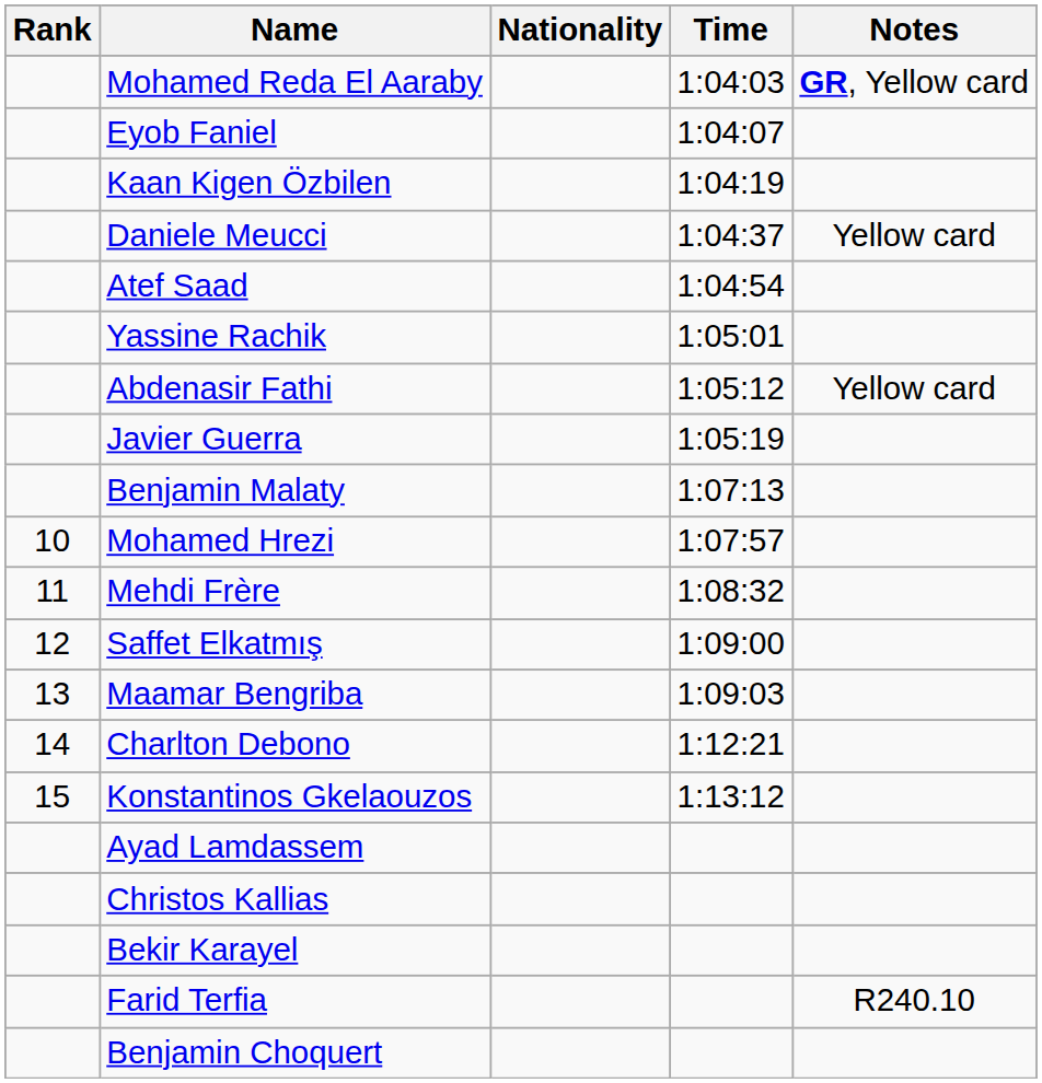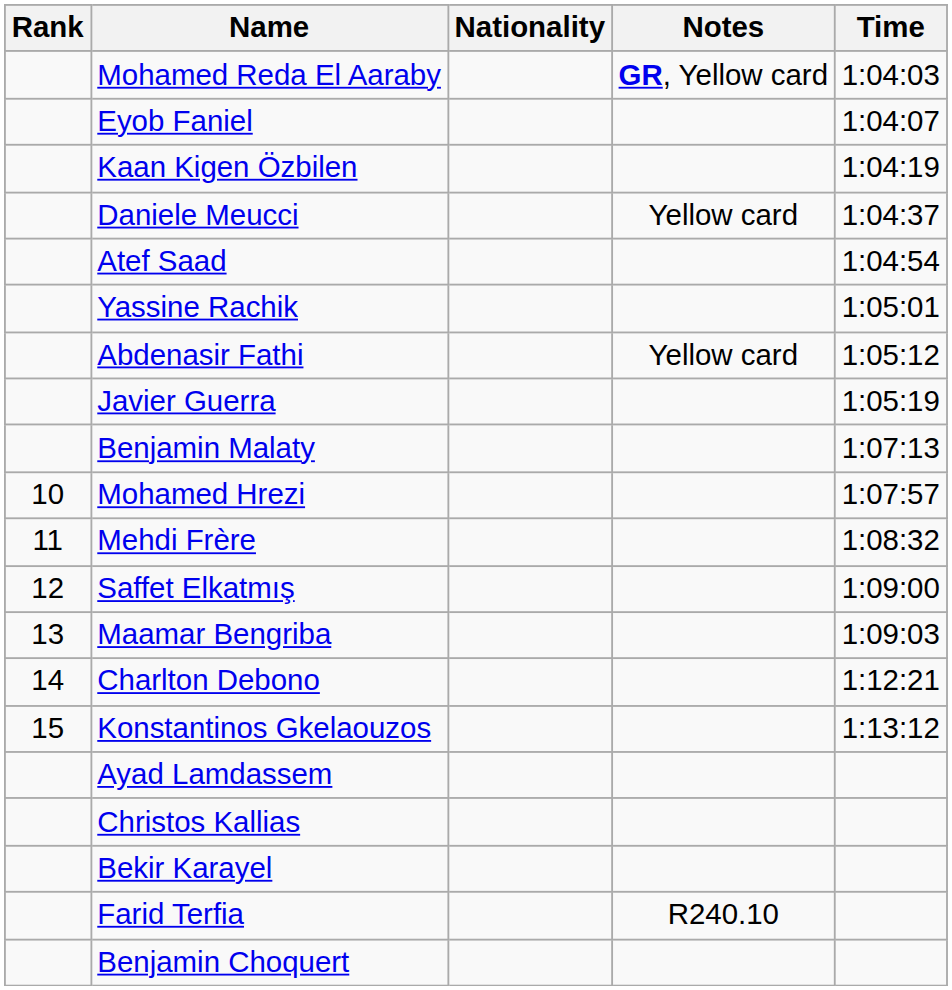 <table class="wikitable sortable" style="text-align:center">
 <tr>
 <th>Rank</th>
 <th>Name</th>
 <th>Nationality</th>
+<th>Notes</th>
 <th>Time</th>
-<th>Notes</th>
 </tr>
 <tr>
 <td></td>
 <td align=left><a href='#'>Mohamed Reda El Aaraby</a></td>
 <td align=left></td>
+<td><strong><a href='#'>GR</a></strong>, Yellow card</td>
 <td>1:04:03</td>
-<td><strong><a href='#'>GR</a></strong>, Yellow card</td>
 </tr>
 <tr>
 <td></td>
 <td align=left><a href='#'>Eyob Faniel</a></td>
 <td align=left></td>
+<td></td>
 <td>1:04:07</td>
-<td></td>
 </tr>
 <tr>
 <td></td>
 <td align=left><a href='#'>Kaan Kigen Özbilen</a></td>
 <td align=left></td>
+<td></td>
 <td>1:04:19</td>
-<td></td>
 </tr>
 <tr>
 <td></td>
 <td align=left><a href='#'>Daniele Meucci</a></td>
 <td align=left></td>
+<td>Yellow card</td>
 <td>1:04:37</td>
-<td>Yellow card</td>
 </tr>
 <tr>
 <td></td>
 <td align=left><a href='#'>Atef Saad</a></td>
 <td align=left></td>
+<td></td>
 <td>1:04:54</td>
-<td></td>
 </tr>
 <tr>
 <td></td>
 <td align=left><a href='#'>Yassine Rachik</a></td>
 <td align=left></td>
+<td></td>
 <td>1:05:01</td>
-<td></td>
 </tr>
 <tr>
 <td></td>
 <td align=left><a href='#'>Abdenasir Fathi</a></td>
 <td align=left></td>
+<td>Yellow card</td>
 <td>1:05:12</td>
-<td>Yellow card</td>
 </tr>
 <tr>
 <td></td>
 <td align=left><a href='#'>Javier Guerra</a></td>
 <td align=left></td>
+<td></td>
 <td>1:05:19</td>
-<td></td>
 </tr>
 <tr>
 <td></td>
 <td align=left><a href='#'>Benjamin Malaty</a></td>
 <td align=left></td>
+<td></td>
 <td>1:07:13</td>
-<td></td>
 </tr>
 <tr>
 <td>10</td>
 <td align=left><a href='#'>Mohamed Hrezi</a></td>
 <td align=left></td>
+<td></td>
 <td>1:07:57</td>
-<td></td>
 </tr>
 <tr>
 <td>11</td>
 <td align=left><a href='#'>Mehdi Frère</a></td>
 <td align=left></td>
+<td></td>
 <td>1:08:32</td>
-<td></td>
 </tr>
 <tr>
 <td>12</td>
 <td align=left><a href='#'>Saffet Elkatmış</a></td>
 <td align=left></td>
+<td></td>
 <td>1:09:00</td>
-<td></td>
 </tr>
 <tr>
 <td>13</td>
 <td align=left><a href='#'>Maamar Bengriba</a></td>
 <td align=left></td>
+<td></td>
 <td>1:09:03</td>
-<td></td>
 </tr>
 <tr>
 <td>14</td>
 <td align=left><a href='#'>Charlton Debono</a></td>
 <td align=left></td>
+<td></td>
 <td>1:12:21</td>
-<td></td>
 </tr>
 <tr>
 <td>15</td>
 <td align=left><a href='#'>Konstantinos Gkelaouzos</a></td>
 <td align=left></td>
+<td></td>
 <td>1:13:12</td>
-<td></td>
 </tr>
 <tr>
 <td></td>
 <td align=left><a href='#'>Ayad Lamdassem</a></td>
 <td align=left></td>
 <td></td>
 <td></td>
 </tr>
 <tr>
 <td></td>
 <td align=left><a href='#'>Christos Kallias</a></td>
 <td align=left></td>
 <td></td>
 <td></td>
 </tr>
 <tr>
 <td></td>
 <td align=left><a href='#'>Bekir Karayel</a></td>
 <td align=left></td>
 <td></td>
 <td></td>
 </tr>
 <tr>
 <td></td>
 <td align=left><a href='#'>Farid Terfia</a></td>
 <td align=left></td>
+<td>R240.10</td>
 <td></td>
-<td>R240.10</td>
 </tr>
 <tr>
 <td></td>
 <td align=left><a href='#'>Benjamin Choquert</a></td>
 <td align=left></td>
 <td></td>
 <td></td>
 </tr>
 </table>
